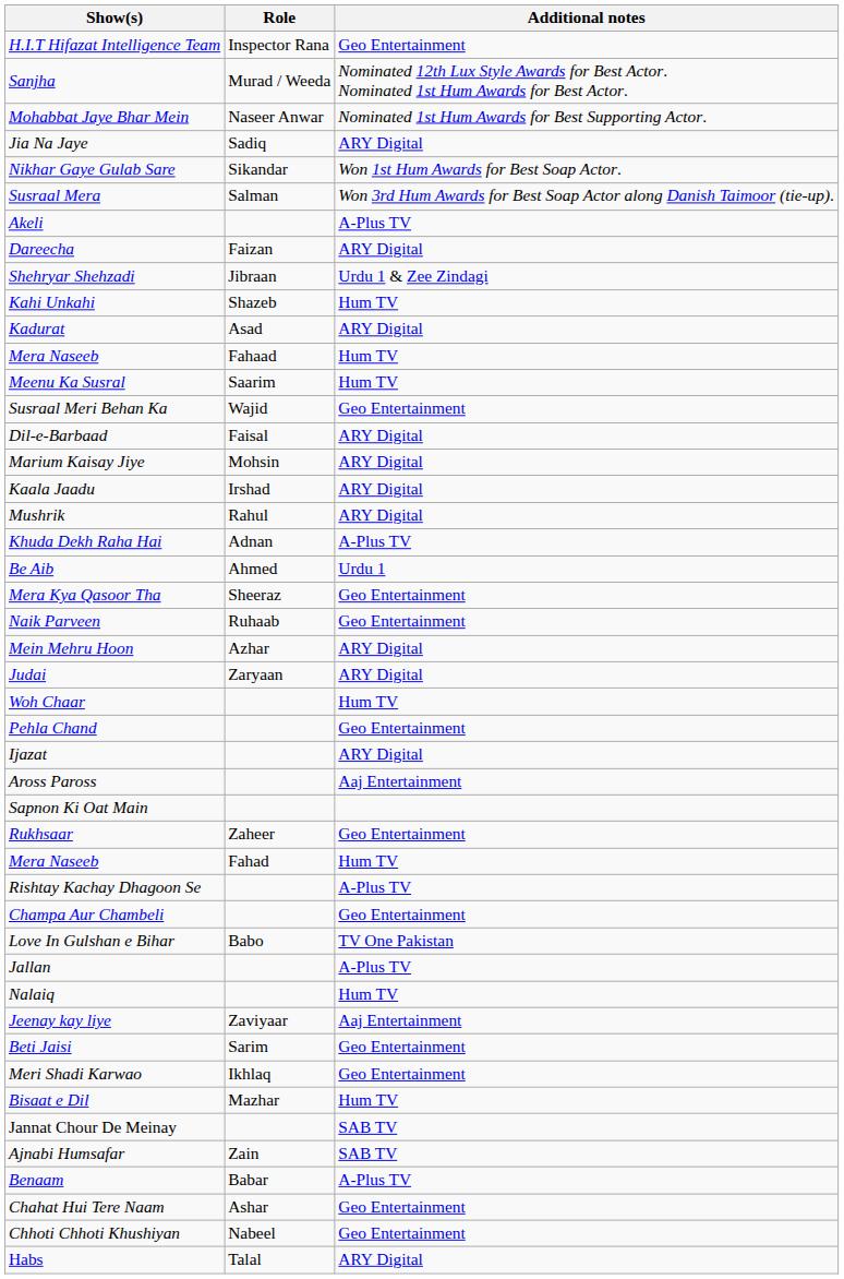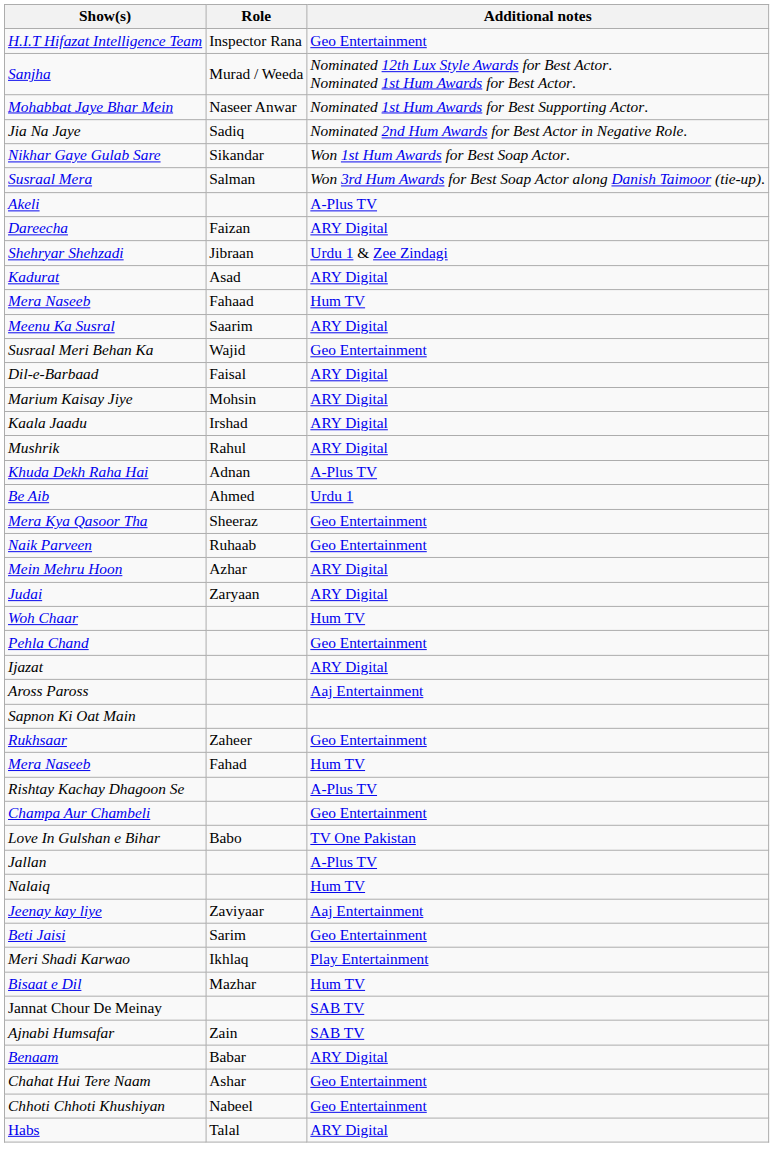 <table class="wikitable sortable">
 <tr>
 <th>Show(s)</th>
 <th>Role</th>
 <th>Additional notes</th>
 </tr>
 <tr>
 <td><em><a href='#'>H.I.T Hifazat Intelligence Team</a></em></td>
 <td>Inspector Rana</td>
 <td><a href='#'>Geo Entertainment</a></td>
 </tr>
 <tr>
 <td><em><a href='#'>Sanjha</a></em></td>
 <td>Murad / Weeda</td>
 <td><em>Nominated <a href='#'>12th Lux Style Awards</a> for Best Actor</em>.<br><em>Nominated <a href='#'>1st Hum Awards</a> for Best Actor</em>.</td>
 </tr>
 <tr>
 <td><em><a href='#'>Mohabbat Jaye Bhar Mein</a></em></td>
 <td>Naseer Anwar</td>
 <td><em>Nominated <a href='#'>1st Hum Awards</a> for Best Supporting Actor</em>.</td>
 </tr>
 <tr>
 <td><em>Jia Na Jaye</em></td>
 <td>Sadiq</td>
-<td><a href='#'>ARY Digital</a></td>
+<td><em>Nominated <a href='#'>2nd Hum Awards</a> for Best Actor in Negative Role</em>.</td>
 </tr>
 <tr>
 <td><em><a href='#'>Nikhar Gaye Gulab Sare</a></em></td>
 <td>Sikandar</td>
 <td><em>Won <a href='#'>1st Hum Awards</a> for Best Soap Actor</em>.</td>
 </tr>
 <tr>
 <td><em><a href='#'>Susraal Mera</a></em></td>
 <td>Salman</td>
 <td><em>Won <a href='#'>3rd Hum Awards</a> for Best Soap Actor along <a href='#'>Danish Taimoor</a> (tie-up)</em>.</td>
 </tr>
 <tr>
 <td><em><a href='#'>Akeli</a></em></td>
 <td></td>
 <td><a href='#'>A-Plus TV</a></td>
 </tr>
 <tr>
 <td><em><a href='#'>Dareecha</a></em></td>
 <td>Faizan</td>
 <td><a href='#'>ARY Digital</a></td>
 </tr>
 <tr>
 <td><em><a href='#'>Shehryar Shehzadi</a></em></td>
 <td>Jibraan</td>
 <td><a href='#'>Urdu 1</a> & <a href='#'>Zee Zindagi</a></td>
 </tr>
 <tr>
-<td><em><a href='#'>Kahi Unkahi</a></em></td>
-<td>Shazeb</td>
-<td><a href='#'>Hum TV</a></td>
-</tr>
-<tr>
 <td><em><a href='#'>Kadurat</a></em></td>
 <td>Asad</td>
 <td><a href='#'>ARY Digital</a></td>
 </tr>
 <tr>
 <td><em><a href='#'>Mera Naseeb</a></em></td>
 <td>Fahaad</td>
 <td><a href='#'>Hum TV</a></td>
 </tr>
 <tr>
 <td><em><a href='#'>Meenu Ka Susral</a></em></td>
 <td>Saarim</td>
-<td><a href='#'>Hum TV</a></td>
+<td><a href='#'>ARY Digital</a></td>
 </tr>
 <tr>
 <td><em>Susraal Meri Behan Ka</em></td>
 <td>Wajid</td>
 <td><a href='#'>Geo Entertainment</a></td>
 </tr>
 <tr>
 <td><em>Dil-e-Barbaad</em></td>
 <td>Faisal</td>
 <td><a href='#'>ARY Digital</a></td>
 </tr>
 <tr>
 <td><em>Marium Kaisay Jiye</em></td>
 <td>Mohsin</td>
 <td><a href='#'>ARY Digital</a></td>
 </tr>
 <tr>
 <td><em>Kaala Jaadu</em></td>
 <td>Irshad</td>
 <td><a href='#'>ARY Digital</a></td>
 </tr>
 <tr>
 <td><em>Mushrik</em></td>
 <td>Rahul</td>
 <td><a href='#'>ARY Digital</a></td>
 </tr>
 <tr>
 <td><em><a href='#'>Khuda Dekh Raha Hai</a></em></td>
 <td>Adnan</td>
 <td><a href='#'>A-Plus TV</a></td>
 </tr>
 <tr>
 <td><em><a href='#'>Be Aib</a></em></td>
 <td>Ahmed</td>
 <td><a href='#'>Urdu 1</a></td>
 </tr>
 <tr>
 <td><em><a href='#'>Mera Kya Qasoor Tha</a></em></td>
 <td>Sheeraz</td>
 <td><a href='#'>Geo Entertainment</a></td>
 </tr>
 <tr>
 <td><em><a href='#'>Naik Parveen</a></em></td>
 <td>Ruhaab</td>
 <td><a href='#'>Geo Entertainment</a></td>
 </tr>
 <tr>
 <td><em><a href='#'>Mein Mehru Hoon</a></em></td>
 <td>Azhar</td>
 <td><a href='#'>ARY Digital</a></td>
 </tr>
 <tr>
 <td><em><a href='#'>Judai</a></em></td>
 <td>Zaryaan</td>
 <td><a href='#'>ARY Digital</a></td>
 </tr>
 <tr>
 <td><em><a href='#'>Woh Chaar</a></em></td>
 <td></td>
 <td><a href='#'>Hum TV</a></td>
 </tr>
 <tr>
 <td><em><a href='#'>Pehla Chand</a></em></td>
 <td></td>
 <td><a href='#'>Geo Entertainment</a></td>
 </tr>
 <tr>
 <td><em>Ijazat</em></td>
 <td></td>
 <td><a href='#'>ARY Digital</a></td>
 </tr>
 <tr>
 <td><em>Aross Paross </em></td>
 <td></td>
 <td><a href='#'>Aaj Entertainment</a></td>
 </tr>
 <tr>
 <td><em>Sapnon Ki Oat Main</em></td>
 <td></td>
 <td></td>
 </tr>
 <tr>
 <td><em><a href='#'>Rukhsaar</a></em></td>
 <td>Zaheer</td>
 <td><a href='#'>Geo Entertainment</a></td>
 </tr>
 <tr>
 <td><em><a href='#'>Mera Naseeb</a></em></td>
 <td>Fahad</td>
 <td><a href='#'>Hum TV</a></td>
 </tr>
 <tr>
 <td><em>Rishtay Kachay Dhagoon Se</em></td>
 <td></td>
 <td><a href='#'>A-Plus TV</a></td>
 </tr>
 <tr>
 <td><em><a href='#'>Champa Aur Chambeli</a></em></td>
 <td></td>
 <td><a href='#'>Geo Entertainment</a></td>
 </tr>
 <tr>
 <td><em>Love In Gulshan e Bihar</em></td>
 <td>Babo</td>
 <td><a href='#'>TV One Pakistan</a></td>
 </tr>
 <tr>
 <td><em>Jallan</em></td>
 <td></td>
 <td><a href='#'>A-Plus TV</a></td>
 </tr>
 <tr>
 <td><em>Nalaiq</em></td>
 <td></td>
 <td><a href='#'>Hum TV</a></td>
 </tr>
 <tr>
 <td><em><a href='#'>Jeenay kay liye</a></em></td>
 <td>Zaviyaar</td>
 <td><a href='#'>Aaj Entertainment</a></td>
 </tr>
 <tr>
 <td><em><a href='#'>Beti Jaisi</a></em></td>
 <td>Sarim</td>
 <td><a href='#'>Geo Entertainment</a></td>
 </tr>
 <tr>
 <td><em>Meri Shadi Karwao</em></td>
 <td>Ikhlaq</td>
-<td><a href='#'>Geo Entertainment</a></td>
+<td><a href='#'>Play Entertainment</a></td>
 </tr>
 <tr>
 <td><em><a href='#'>Bisaat e Dil</a></em></td>
 <td>Mazhar</td>
 <td><a href='#'>Hum TV</a></td>
 </tr>
 <tr>
 <td>Jannat Chour De Meinay</td>
 <td></td>
 <td><a href='#'>SAB TV</a></td>
 </tr>
 <tr>
 <td><em>Ajnabi Humsafar</em></td>
 <td>Zain</td>
 <td><a href='#'>SAB TV</a></td>
 </tr>
 <tr>
 <td><em><a href='#'>Benaam</a></em></td>
 <td>Babar</td>
-<td><a href='#'>A-Plus TV</a></td>
+<td><a href='#'>ARY Digital</a></td>
 </tr>
 <tr>
 <td><em>Chahat Hui Tere Naam</em></td>
 <td>Ashar</td>
 <td><a href='#'>Geo Entertainment</a></td>
 </tr>
 <tr>
 <td><em>Chhoti Chhoti Khushiyan</em></td>
 <td>Nabeel</td>
 <td><a href='#'>Geo Entertainment</a></td>
 </tr>
 <tr>
 <td><a href='#'>Habs</a></td>
 <td>Talal</td>
 <td><a href='#'>ARY Digital</a></td>
 </tr>
 </table>
